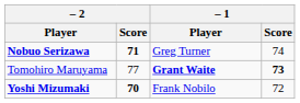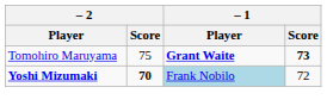 <table class=wikitable>
 <tr>
 <th colspan=2> – 2</th>
 <th colspan=2> – 1</th>
 </tr>
 <tr>
 <th width=145>Player</th>
 <th>Score</th>
 <th width=145>Player</th>
 <th>Score</th>
 </tr>
 <tr>
-<td><strong><a href='#'>Nobuo Serizawa</a></strong></td>
-<td align=center><strong>71</strong></td>
-<td><a href='#'>Greg Turner</a></td>
-<td align=center>74</td>
-</tr>
-<tr>
 <td><a href='#'>Tomohiro Maruyama</a></td>
-<td align=center>77</td>
+<td align=center>75</td>
 <td><strong><a href='#'>Grant Waite</a></strong></td>
 <td align=center><strong>73</strong></td>
 </tr>
 <tr>
 <td><strong><a href='#'>Yoshi Mizumaki</a></strong></td>
 <td align=center><strong>70</strong></td>
-<td><a href='#'>Frank Nobilo</a></td>
+<td style="background: lightblue;"><a href='#'>Frank Nobilo</a></td>
 <td align=center>72</td>
 </tr>
 </table>
